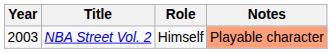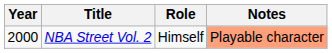 <table class="wikitable sortable">
 <tr>
 <th>Year</th>
 <th>Title</th>
 <th>Role</th>
 <th class="unsortable">Notes</th>
 </tr>
 <tr>
-<td>2003</td>
+<td>2000</td>
 <td><em><a href='#'>NBA Street Vol. 2</a></em></td>
 <td>Himself</td>
 <td style="background: lightsalmon;">Playable character</td>
 </tr>
 </table>
